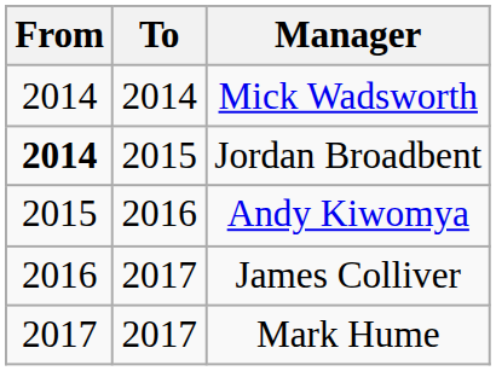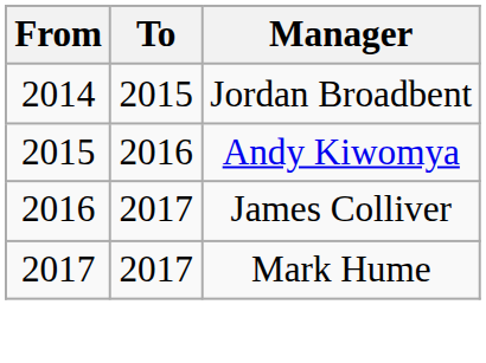 <table class="wikitable" style="text-align: center">
 <tr>
 <th>From</th>
 <th>To</th>
 <th>Manager</th>
 </tr>
 <tr>
 <td>2014</td>
-<td>2014</td>
-<td><a href='#'>Mick Wadsworth</a></td>
-</tr>
-<tr>
-<td><strong>2014</strong></td>
 <td>2015</td>
 <td>Jordan Broadbent</td>
 </tr>
 <tr>
 <td>2015</td>
 <td>2016</td>
 <td><a href='#'>Andy Kiwomya</a></td>
 </tr>
 <tr>
 <td>2016</td>
 <td>2017</td>
 <td>James Colliver</td>
 </tr>
 <tr>
 <td>2017</td>
 <td>2017</td>
 <td>Mark Hume</td>
 </tr>
 </table>
